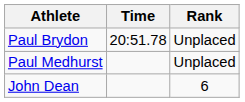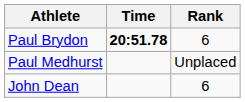 <table class="wikitable" style="font-size:90%;">
 <tr>
 <th>Athlete</th>
 <th>Time</th>
 <th>Rank</th>
 </tr>
 <tr align=center>
 <td align=left><a href='#'>Paul Brydon</a></td>
-<td>20:51.78</td>
-<td>Unplaced</td>
+<td><strong>20:51.78</strong></td>
+<td>6</td>
 </tr>
 <tr align=center>
 <td align=left><a href='#'>Paul Medhurst</a></td>
 <td></td>
 <td>Unplaced</td>
 </tr>
 <tr align=center>
 <td align=left><a href='#'>John Dean</a></td>
 <td></td>
 <td>6</td>
 </tr>
 </table>
